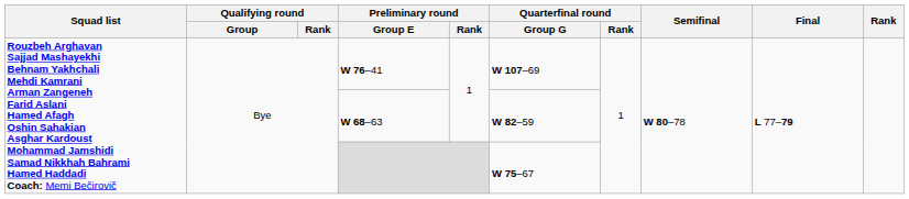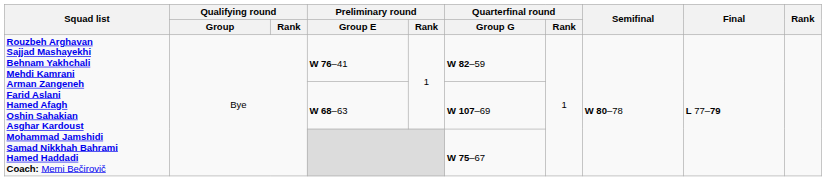 <table class="wikitable" width="98%" style="text-align:left; font-size:90%">
 <tr>
 <th rowspan="2" width="18%">Squad list</th>
 <th colspan="2">Qualifying round</th>
 <th colspan="2">Preliminary round</th>
 <th colspan="2">Quarterfinal round</th>
 <th rowspan="2" width="11%">Semifinal</th>
 <th rowspan="2" width="11%">Final</th>
 <th rowspan="2" width="4%">Rank</th>
 </tr>
 <tr>
 <th width="11%">Group</th>
 <th width="4%">Rank</th>
 <th width="11%">Group E</th>
 <th width="4%">Rank</th>
 <th width="11%">Group G</th>
 <th width="4%">Rank</th>
 </tr>
 <tr>
 <td rowspan=3><strong><a href='#'>Rouzbeh Arghavan</a><br><a href='#'>Sajjad Mashayekhi</a><br><a href='#'>Behnam Yakhchali</a><br><a href='#'>Mehdi Kamrani</a><br><a href='#'>Arman Zangeneh</a><br><a href='#'>Farid Aslani</a><br><a href='#'>Hamed Afagh</a><br><a href='#'>Oshin Sahakian</a><br><a href='#'>Asghar Kardoust</a><br><a href='#'>Mohammad Jamshidi</a><br><a href='#'>Samad Nikkhah Bahrami</a><br><a href='#'>Hamed Haddadi</a><br>Coach:</strong>  <a href='#'>Memi Bečirovič</a></td>
 <td rowspan="3" align="center"  colspan="2">Bye</td>
 <td><br><strong>W</strong> <strong>76</strong>–41</td>
 <td rowspan=2 align=center>1 <strong></strong></td>
-<td><br><strong>W</strong> <strong>107</strong>–69</td>
+<td><br><strong>W</strong> <strong>82</strong>–59</td>
 <td rowspan=3 align=center>1 <strong></strong></td>
 <td rowspan=3><br><strong>W</strong> <strong>80</strong>–78</td>
 <td rowspan=3><br><strong>L</strong> 77–<strong>79</strong></td>
 <td rowspan=3 align=center></td>
 </tr>
 <tr>
 <td><br><strong>W</strong> <strong>68</strong>–63</td>
-<td><br><strong>W</strong> <strong>82</strong>–59</td>
+<td><br><strong>W</strong> <strong>107</strong>–69</td>
 </tr>
 <tr>
 <td colspan=2 bgcolor=#DCDCDC></td>
 <td><br><strong>W</strong> <strong>75</strong>–67</td>
 </tr>
 </table>
